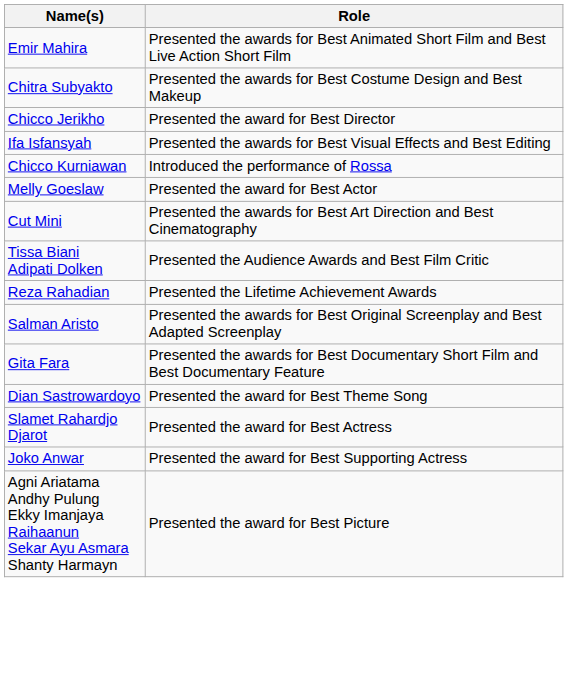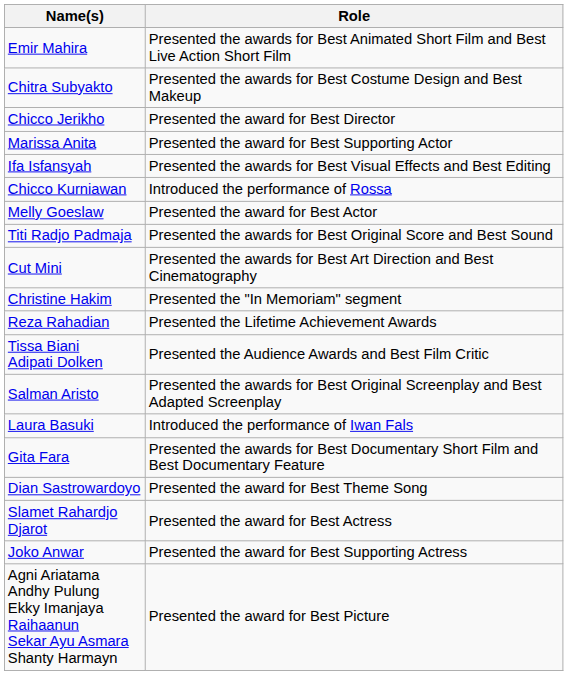 <table class="wikitable plainrowheaders sortable">
 <tr>
 <th scope="col">Name(s)</th>
 <th scope="col">Role</th>
 </tr>
 <tr>
 <td><a href='#'>Emir Mahira</a></td>
 <td>Presented the awards for Best Animated Short Film and Best Live Action Short Film</td>
 </tr>
 <tr>
 <td><a href='#'>Chitra Subyakto</a></td>
 <td>Presented the awards for Best Costume Design and Best Makeup</td>
 </tr>
 <tr>
 <td><a href='#'>Chicco Jerikho</a></td>
 <td>Presented the award for Best Director</td>
 </tr>
 <tr>
+<td><a href='#'>Marissa Anita</a></td>
+<td>Presented the award for Best Supporting Actor</td>
+</tr>
+<tr>
 <td><a href='#'>Ifa Isfansyah</a></td>
 <td>Presented the awards for Best Visual Effects and Best Editing</td>
 </tr>
 <tr>
 <td><a href='#'>Chicco Kurniawan</a></td>
 <td>Introduced the performance of <a href='#'>Rossa</a></td>
 </tr>
 <tr>
 <td><a href='#'>Melly Goeslaw</a></td>
 <td>Presented the award for Best Actor</td>
 </tr>
 <tr>
+<td><a href='#'>Titi Radjo Padmaja</a></td>
+<td>Presented the awards for Best Original Score and Best Sound</td>
+</tr>
+<tr>
 <td><a href='#'>Cut Mini</a></td>
 <td>Presented the awards for Best Art Direction and Best Cinematography</td>
+</tr>
+<tr>
+<td><a href='#'>Christine Hakim</a></td>
+<td>Presented the "In Memoriam" segment</td>
+</tr>
+<tr>
+<td><a href='#'>Reza Rahadian</a></td>
+<td>Presented the Lifetime Achievement Awards</td>
 </tr>
 <tr>
 <td><a href='#'>Tissa Biani</a><br><a href='#'>Adipati Dolken</a></td>
 <td>Presented the Audience Awards and Best Film Critic</td>
 </tr>
 <tr>
-<td><a href='#'>Reza Rahadian</a></td>
-<td>Presented the Lifetime Achievement Awards</td>
+<td><a href='#'>Salman Aristo</a></td>
+<td>Presented the awards for Best Original Screenplay and Best Adapted Screenplay</td>
 </tr>
 <tr>
-<td><a href='#'>Salman Aristo</a></td>
-<td>Presented the awards for Best Original Screenplay and Best Adapted Screenplay</td>
+<td><a href='#'>Laura Basuki</a></td>
+<td>Introduced the performance of <a href='#'>Iwan Fals</a></td>
 </tr>
 <tr>
 <td><a href='#'>Gita Fara</a></td>
 <td>Presented the awards for Best Documentary Short Film and Best Documentary Feature</td>
 </tr>
 <tr>
 <td><a href='#'>Dian Sastrowardoyo</a></td>
 <td>Presented the award for Best Theme Song</td>
 </tr>
 <tr>
 <td><a href='#'>Slamet Rahardjo Djarot</a></td>
 <td>Presented the award for Best Actress</td>
 </tr>
 <tr>
 <td><a href='#'>Joko Anwar</a></td>
 <td>Presented the award for Best Supporting Actress</td>
 </tr>
 <tr>
 <td>Agni Ariatama<br>Andhy Pulung<br>Ekky Imanjaya<br><a href='#'>Raihaanun</a><br><a href='#'>Sekar Ayu Asmara</a><br>Shanty Harmayn</td>
 <td>Presented the award for Best Picture</td>
 </tr>
 </table>
